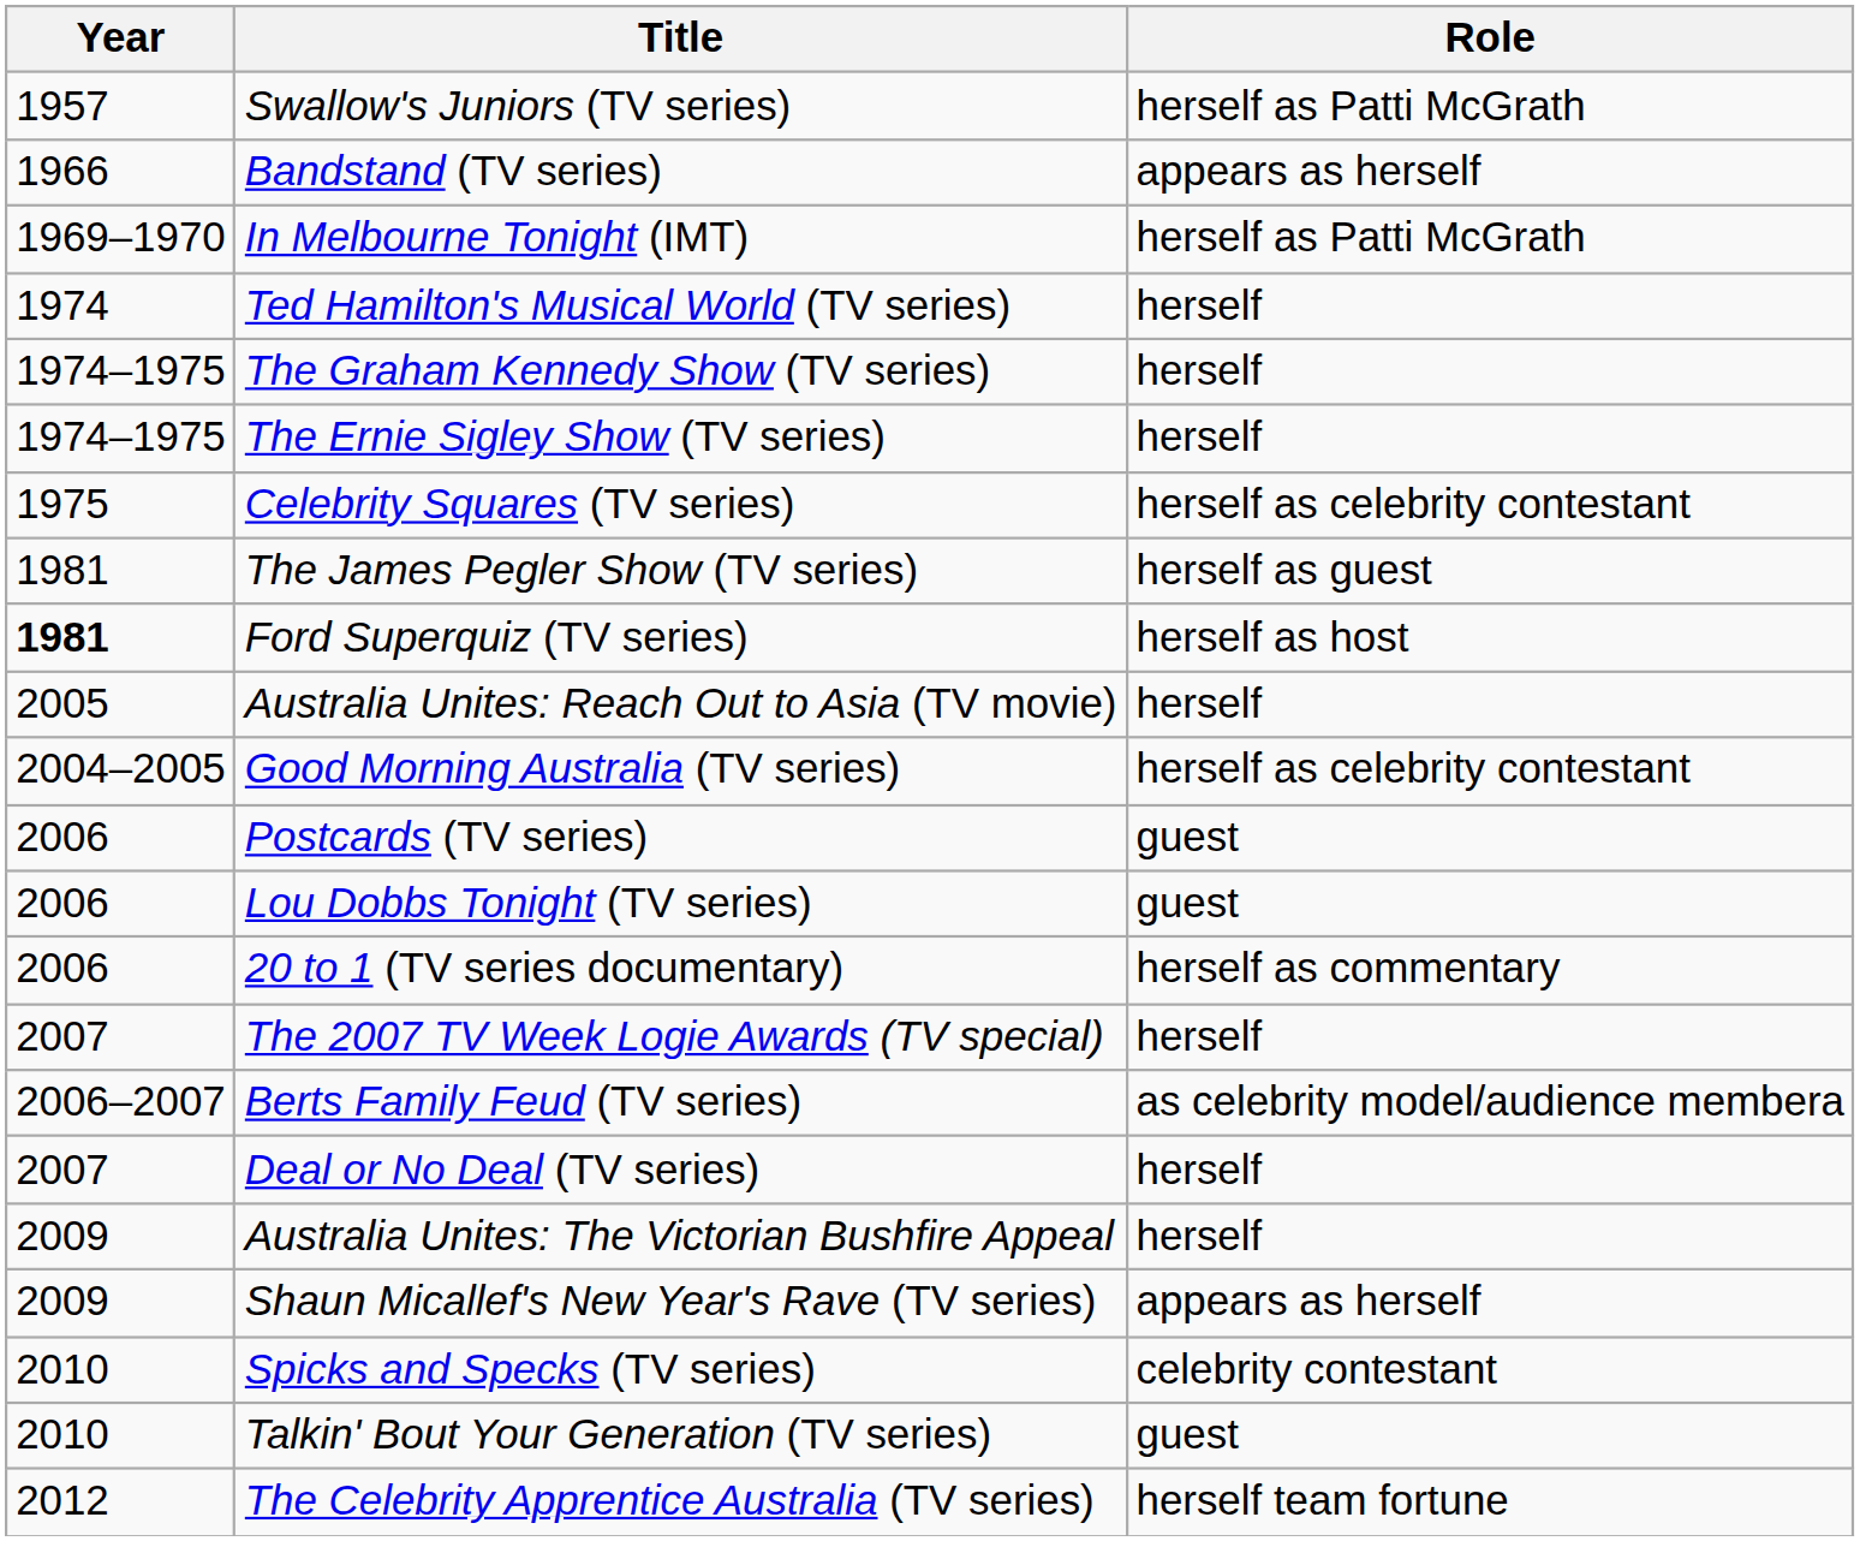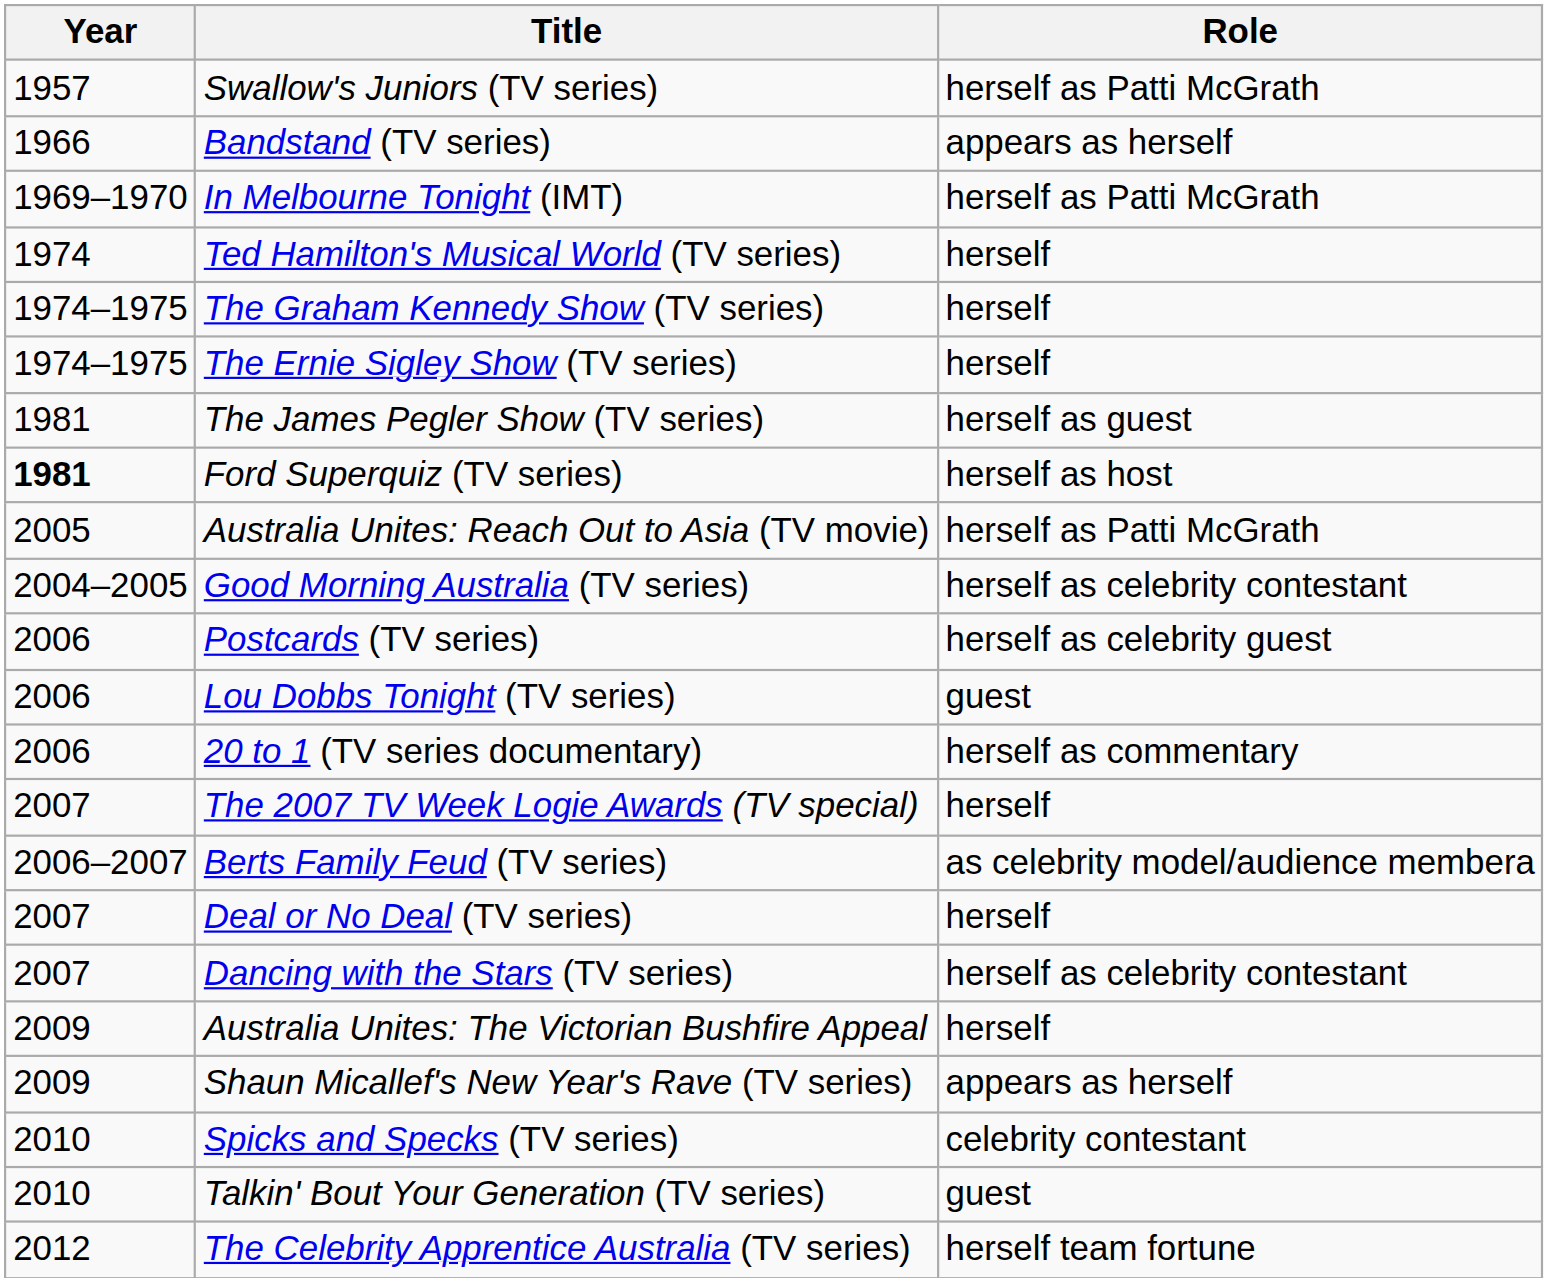 <table class="wikitable">
 <tr>
 <th>Year</th>
 <th>Title</th>
 <th>Role</th>
 </tr>
 <tr>
 <td>1957</td>
 <td><em>Swallow's Juniors</em> (TV series)</td>
 <td>herself as Patti McGrath</td>
 </tr>
 <tr>
 <td>1966</td>
 <td><em><a href='#'>Bandstand</a></em> (TV series)</td>
 <td>appears as herself</td>
 </tr>
 <tr>
 <td>1969–1970</td>
 <td><em><a href='#'>In Melbourne Tonight</a></em> (IMT)</td>
 <td>herself as Patti McGrath</td>
 </tr>
 <tr>
 <td>1974</td>
 <td><em><a href='#'>Ted Hamilton's Musical World</a></em> (TV series)</td>
 <td>herself</td>
 </tr>
 <tr>
 <td>1974–1975</td>
 <td><em><a href='#'>The Graham Kennedy Show</a></em> (TV series)</td>
 <td>herself</td>
 </tr>
 <tr>
 <td>1974–1975</td>
 <td><em><a href='#'>The Ernie Sigley Show</a></em> (TV series)</td>
 <td>herself</td>
 </tr>
 <tr>
-<td>1975</td>
-<td><em><a href='#'>Celebrity Squares</a></em> (TV series)</td>
-<td>herself as celebrity contestant</td>
-</tr>
-<tr>
 <td>1981</td>
 <td><em>The James Pegler Show</em> (TV series)</td>
 <td>herself as guest</td>
 </tr>
 <tr>
 <td><strong>1981</strong></td>
 <td><em>Ford Superquiz</em> (TV series)</td>
 <td>herself as host</td>
 </tr>
 <tr>
 <td>2005</td>
 <td><em>Australia Unites: Reach Out to Asia</em> (TV movie)</td>
-<td>herself</td>
+<td>herself as Patti McGrath</td>
 </tr>
 <tr>
 <td>2004–2005</td>
 <td><em><a href='#'>Good Morning Australia</a></em> (TV series)</td>
 <td>herself as celebrity contestant</td>
 </tr>
 <tr>
 <td>2006</td>
 <td><em><a href='#'>Postcards</a></em> (TV series)</td>
-<td>guest</td>
+<td>herself as celebrity guest</td>
 </tr>
 <tr>
 <td>2006</td>
 <td><em><a href='#'>Lou Dobbs Tonight</a></em> (TV series)</td>
 <td>guest</td>
 </tr>
 <tr>
 <td>2006</td>
 <td><em><a href='#'>20 to 1</a></em> (TV series documentary)</td>
 <td>herself as commentary</td>
 </tr>
 <tr>
 <td>2007</td>
 <td><em><a href='#'>The 2007 TV Week Logie Awards</a> (TV special)</em></td>
 <td>herself</td>
 </tr>
 <tr>
 <td>2006–2007</td>
 <td><em><a href='#'>Berts Family Feud</a></em> (TV series)</td>
 <td>as celebrity model/audience membera</td>
 </tr>
 <tr>
 <td>2007</td>
 <td><em><a href='#'>Deal or No Deal</a></em> (TV series)</td>
 <td>herself</td>
 </tr>
 <tr>
+<td>2007</td>
+<td><em><a href='#'>Dancing with the Stars</a></em> (TV series)</td>
+<td>herself as celebrity contestant</td>
+</tr>
+<tr>
 <td>2009</td>
 <td><em>Australia Unites: The Victorian Bushfire Appeal</em></td>
 <td>herself</td>
 </tr>
 <tr>
 <td>2009</td>
 <td><em>Shaun Micallef's New Year's Rave</em> (TV series)</td>
 <td>appears as herself</td>
 </tr>
 <tr>
 <td>2010</td>
 <td><em><a href='#'>Spicks and Specks</a></em> (TV series)</td>
 <td>celebrity contestant</td>
 </tr>
 <tr>
 <td>2010</td>
 <td><em>Talkin' Bout Your Generation</em> (TV series)</td>
 <td>guest</td>
 </tr>
 <tr>
 <td>2012</td>
 <td><em><a href='#'>The Celebrity Apprentice Australia</a></em> (TV series)</td>
 <td>herself team fortune</td>
 </tr>
 </table>
